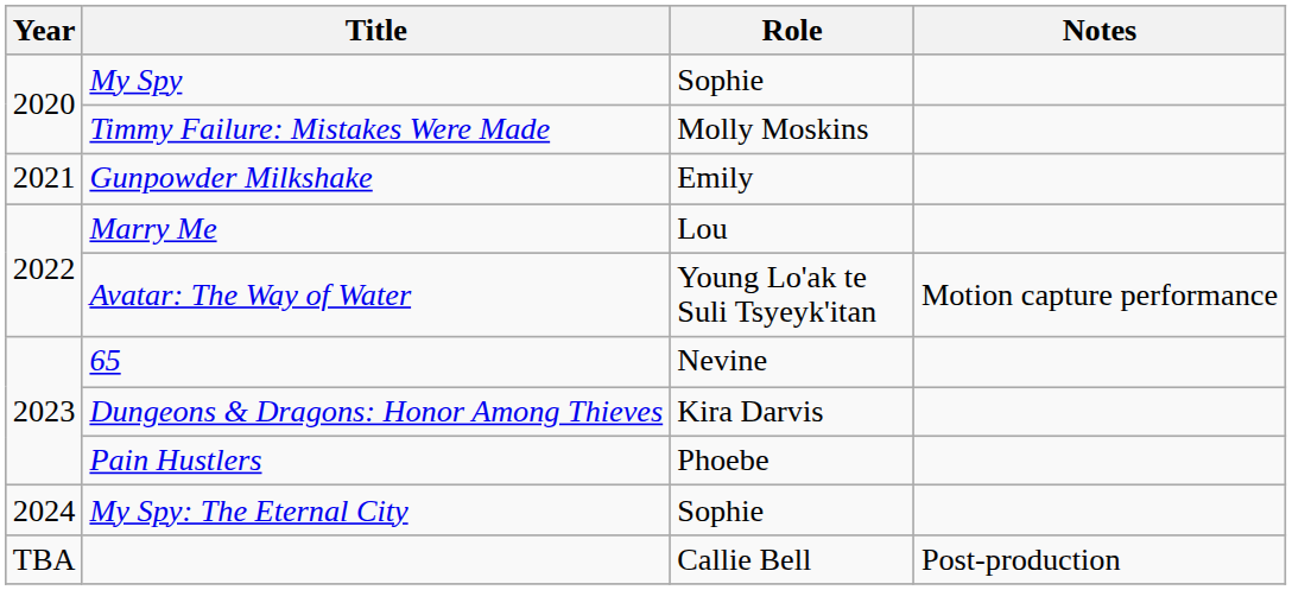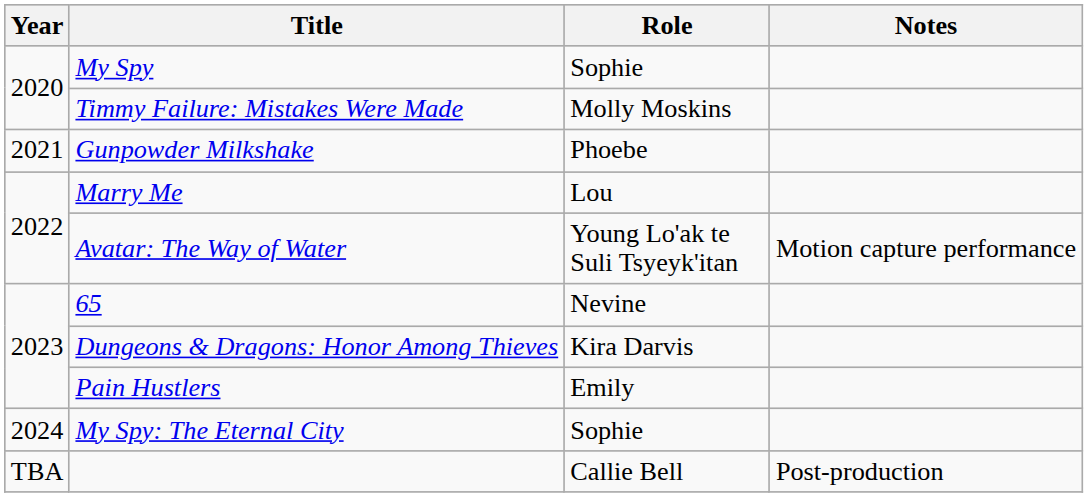 <table class="wikitable sortable">
 <tr>
 <th>Year</th>
 <th>Title</th>
 <th width=118>Role</th>
 <th>Notes</th>
 </tr>
 <tr>
 <td rowspan=2>2020</td>
 <td><em><a href='#'>My Spy</a></em></td>
 <td>Sophie</td>
 <td></td>
 </tr>
 <tr>
 <td><em><a href='#'>Timmy Failure: Mistakes Were Made</a></em></td>
 <td>Molly Moskins</td>
 <td></td>
 </tr>
 <tr>
 <td>2021</td>
 <td><em><a href='#'>Gunpowder Milkshake</a></em></td>
-<td>Emily</td>
+<td>Phoebe</td>
 <td></td>
 </tr>
 <tr>
 <td rowspan=2>2022</td>
 <td><em><a href='#'>Marry Me</a></em></td>
 <td>Lou</td>
 <td></td>
 </tr>
 <tr>
 <td><em><a href='#'>Avatar: The Way of Water</a></em></td>
 <td>Young Lo'ak te Suli Tsyeyk'itan</td>
 <td>Motion capture performance</td>
 </tr>
 <tr>
 <td rowspan=3>2023</td>
 <td><em><a href='#'>65</a></em></td>
 <td>Nevine</td>
 <td></td>
 </tr>
 <tr>
 <td><em><a href='#'>Dungeons & Dragons: Honor Among Thieves</a></em></td>
 <td>Kira Darvis</td>
 <td></td>
 </tr>
 <tr>
 <td><em><a href='#'>Pain Hustlers</a></em></td>
-<td>Phoebe</td>
+<td>Emily</td>
 <td></td>
 </tr>
 <tr>
 <td>2024</td>
 <td><em><a href='#'>My Spy: The Eternal City</a></em></td>
 <td>Sophie</td>
 <td></td>
 </tr>
 <tr>
 <td>TBA</td>
 <td></td>
 <td>Callie Bell</td>
 <td>Post-production</td>
 </tr>
 </table>
